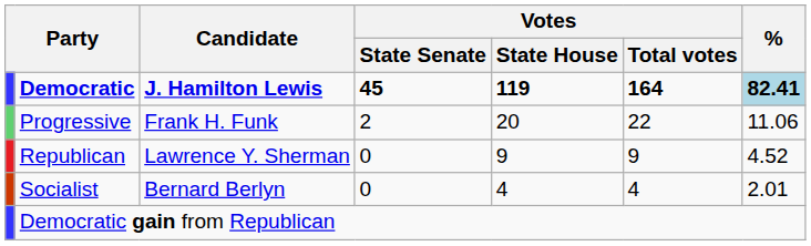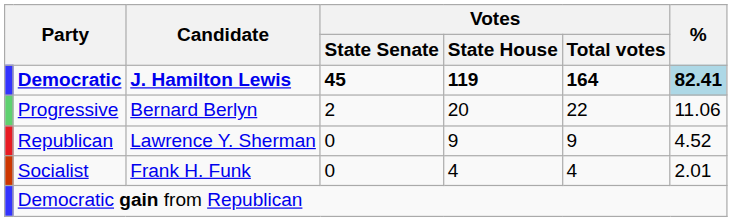 <table class="wikitable">
 <tr>
 <th rowspan=2 colspan=2>Party</th>
 <th rowspan=2>Candidate</th>
 <th colspan=3>Votes</th>
 <th rowspan=2>%</th>
 </tr>
 <tr>
 <th>State Senate</th>
 <th>State House</th>
 <th>Total votes</th>
 </tr>
 <tr>
 <td style="background-color:#3333FF"></td>
 <td><strong><a href='#'>Democratic</a></strong></td>
 <td><strong><a href='#'>J. Hamilton Lewis</a></strong></td>
 <td><strong>45</strong></td>
 <td><strong>119</strong></td>
 <td><strong>164</strong></td>
 <td style="background: lightblue;"><strong>82.41</strong></td>
 </tr>
 <tr>
 <td style="background-color:#5FD170"></td>
 <td><a href='#'>Progressive</a></td>
-<td><a href='#'>Frank H. Funk</a></td>
+<td><a href='#'>Bernard Berlyn</a></td>
 <td>2</td>
 <td>20</td>
 <td>22</td>
 <td>11.06</td>
 </tr>
 <tr>
 <td style="background-color:#E81B23"></td>
 <td><a href='#'>Republican</a></td>
 <td><a href='#'>Lawrence Y. Sherman</a></td>
 <td>0</td>
 <td>9</td>
 <td>9</td>
 <td>4.52</td>
 </tr>
 <tr>
 <td style="background-color:#CD3700"></td>
 <td><a href='#'>Socialist</a></td>
-<td><a href='#'>Bernard Berlyn</a></td>
+<td><a href='#'>Frank H. Funk</a></td>
 <td>0</td>
 <td>4</td>
 <td>4</td>
 <td>2.01</td>
 </tr>
 <tr>
 <td style="background-color:#3333FF"></td>
 <td colspan=6><a href='#'>Democratic</a> <strong>gain</strong> from <a href='#'>Republican</a></td>
 </tr>
 </table>
